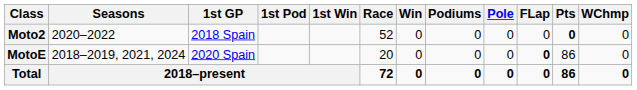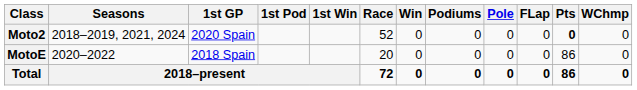 <table class="wikitable" style="text-align:right;">
 <tr>
 <th>Class</th>
 <th>Seasons</th>
 <th>1st GP</th>
 <th>1st Pod</th>
 <th>1st Win</th>
 <th>Race</th>
 <th>Win</th>
 <th>Podiums</th>
 <th><a href='#'>Pole</a></th>
 <th>FLap</th>
 <th>Pts</th>
 <th>WChmp</th>
 </tr>
 <tr>
 <th>Moto2</th>
-<td style="text-align:left;">2020–2022</td>
-<td style="text-align:left;"><a href='#'>2018 Spain</a></td>
+<td>2018–2019, 2021, 2024</td>
+<td style="text-align:left;"><a href='#'>2020 Spain</a></td>
 <td></td>
 <td></td>
 <td>52</td>
 <td>0</td>
 <td>0</td>
 <td>0</td>
 <td>0</td>
 <td><strong>0</strong></td>
 <td>0</td>
 </tr>
 <tr>
 <th>MotoE</th>
-<td>2018–2019, 2021, 2024</td>
-<td style="text-align:left;"><a href='#'>2020 Spain</a></td>
+<td style="text-align:left;">2020–2022</td>
+<td style="text-align:left;"><a href='#'>2018 Spain</a></td>
 <td></td>
 <td></td>
 <td>20</td>
 <td>0</td>
 <td>0</td>
 <td>0</td>
-<td><strong>0</strong></td>
+<td>0</td>
 <td>86</td>
 <td>0</td>
 </tr>
 <tr>
 <th>Total</th>
 <th colspan="4">2018–present</th>
 <td><strong>72</strong></td>
 <td><strong>0</strong></td>
 <td><strong>0</strong></td>
 <td><strong>0</strong></td>
 <td><strong>0</strong></td>
 <td><strong>86</strong></td>
 <td><strong>0</strong></td>
 </tr>
 </table>
